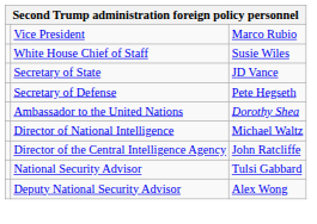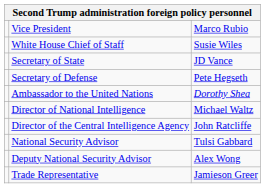 <table class=wikitable>
 <tr>
 <th colspan="3">Second Trump administration foreign policy personnel</th>
 </tr>
 <tr>
 <td></td>
 <td><a href='#'>Vice President</a></td>
 <td><a href='#'>Marco Rubio</a><br></td>
 </tr>
 <tr>
 <td></td>
 <td><a href='#'>White House Chief of Staff</a></td>
 <td><a href='#'>Susie Wiles</a><br></td>
 </tr>
 <tr>
 <td></td>
 <td><a href='#'>Secretary of State</a></td>
 <td><a href='#'>JD Vance</a><br></td>
 </tr>
 <tr>
 <td></td>
 <td><a href='#'>Secretary of Defense</a></td>
 <td><a href='#'>Pete Hegseth</a><br></td>
 </tr>
 <tr>
 <td></td>
 <td><a href='#'>Ambassador to the United Nations</a></td>
 <td><em><a href='#'>Dorothy Shea</a></em><br></td>
 </tr>
 <tr>
 <td></td>
 <td><a href='#'>Director of National Intelligence</a></td>
 <td><a href='#'>Michael Waltz</a><br></td>
 </tr>
 <tr>
 <td></td>
 <td><a href='#'>Director of the Central Intelligence Agency</a></td>
 <td><a href='#'>John Ratcliffe</a><br></td>
 </tr>
 <tr>
 <td></td>
 <td><a href='#'>National Security Advisor</a></td>
 <td><a href='#'>Tulsi Gabbard</a><br></td>
 </tr>
 <tr>
 <td></td>
 <td><a href='#'>Deputy National Security Advisor</a></td>
 <td><a href='#'>Alex Wong</a><br></td>
 </tr>
+<tr>
+<td></td>
+<td><a href='#'>Trade Representative</a></td>
+<td><a href='#'>Jamieson Greer</a><br></td>
+</tr>
 </table>
